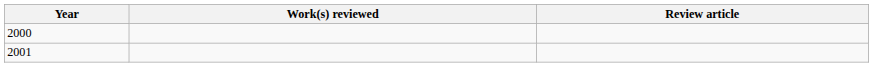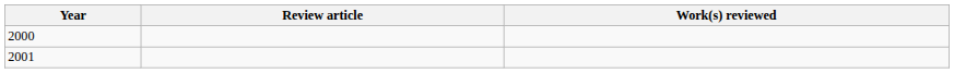 <table class='wikitable sortable' width='90%'>
 <tr>
 <th>Year</th>
+<th class='unsortable'>Review article</th>
 <th class='unsortable'>Work(s) reviewed</th>
-<th class='unsortable'>Review article</th>
 </tr>
 <tr>
 <td>2000</td>
 <td></td>
 <td></td>
 </tr>
 <tr>
 <td>2001</td>
 <td></td>
 <td></td>
 </tr>
 </table>
